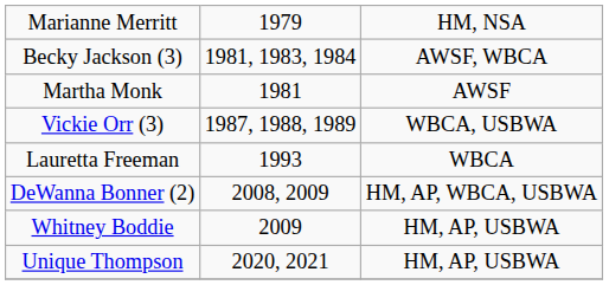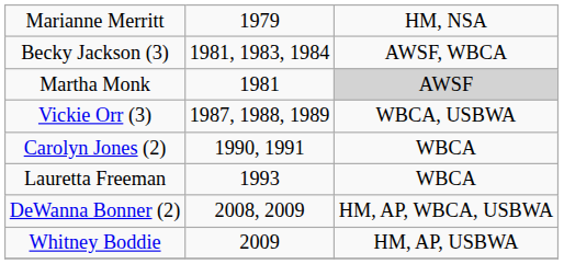 <table class="wikitable toccolours">
 <tr align="center">
 <td>Marianne Merritt</td>
 <td>1979</td>
 <td>HM, NSA</td>
 </tr>
 <tr align="center">
 <td>Becky Jackson (3)</td>
 <td>1981, 1983, 1984</td>
 <td>AWSF, WBCA</td>
 </tr>
 <tr align="center">
 <td>Martha Monk</td>
 <td>1981</td>
-<td>AWSF</td>
+<td style="background: lightgrey;">AWSF</td>
 </tr>
 <tr align="center">
 <td><a href='#'>Vickie Orr</a> (3)</td>
 <td>1987, 1988, 1989</td>
 <td>WBCA, USBWA</td>
+</tr>
+<tr align="center">
+<td><a href='#'>Carolyn Jones</a> (2)</td>
+<td>1990, 1991</td>
+<td>WBCA</td>
 </tr>
 <tr align="center">
 <td>Lauretta Freeman</td>
 <td>1993</td>
 <td>WBCA</td>
 </tr>
 <tr align="center">
 <td><a href='#'>DeWanna Bonner</a> (2)</td>
 <td>2008, 2009</td>
 <td>HM, AP, WBCA, USBWA</td>
 </tr>
 <tr align="center">
 <td><a href='#'>Whitney Boddie</a></td>
 <td>2009</td>
 <td>HM, AP, USBWA</td>
 </tr>
-<tr align="center">
-<td><a href='#'>Unique Thompson</a></td>
-<td>2020, 2021</td>
-<td>HM, AP, USBWA</td>
-</tr>
 <tr>
 </tr>
 </table>
